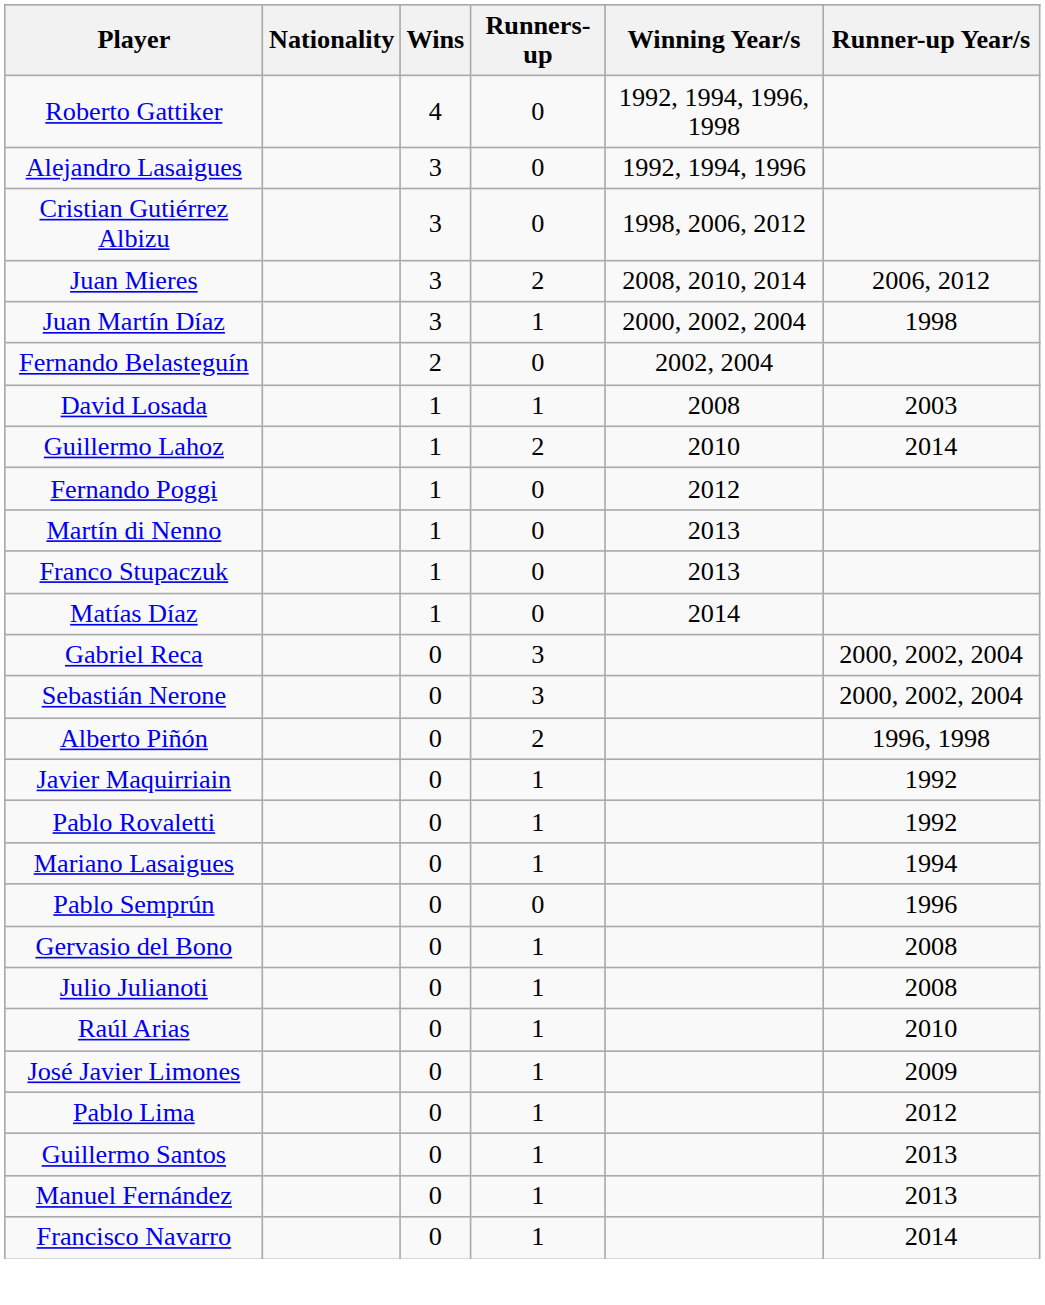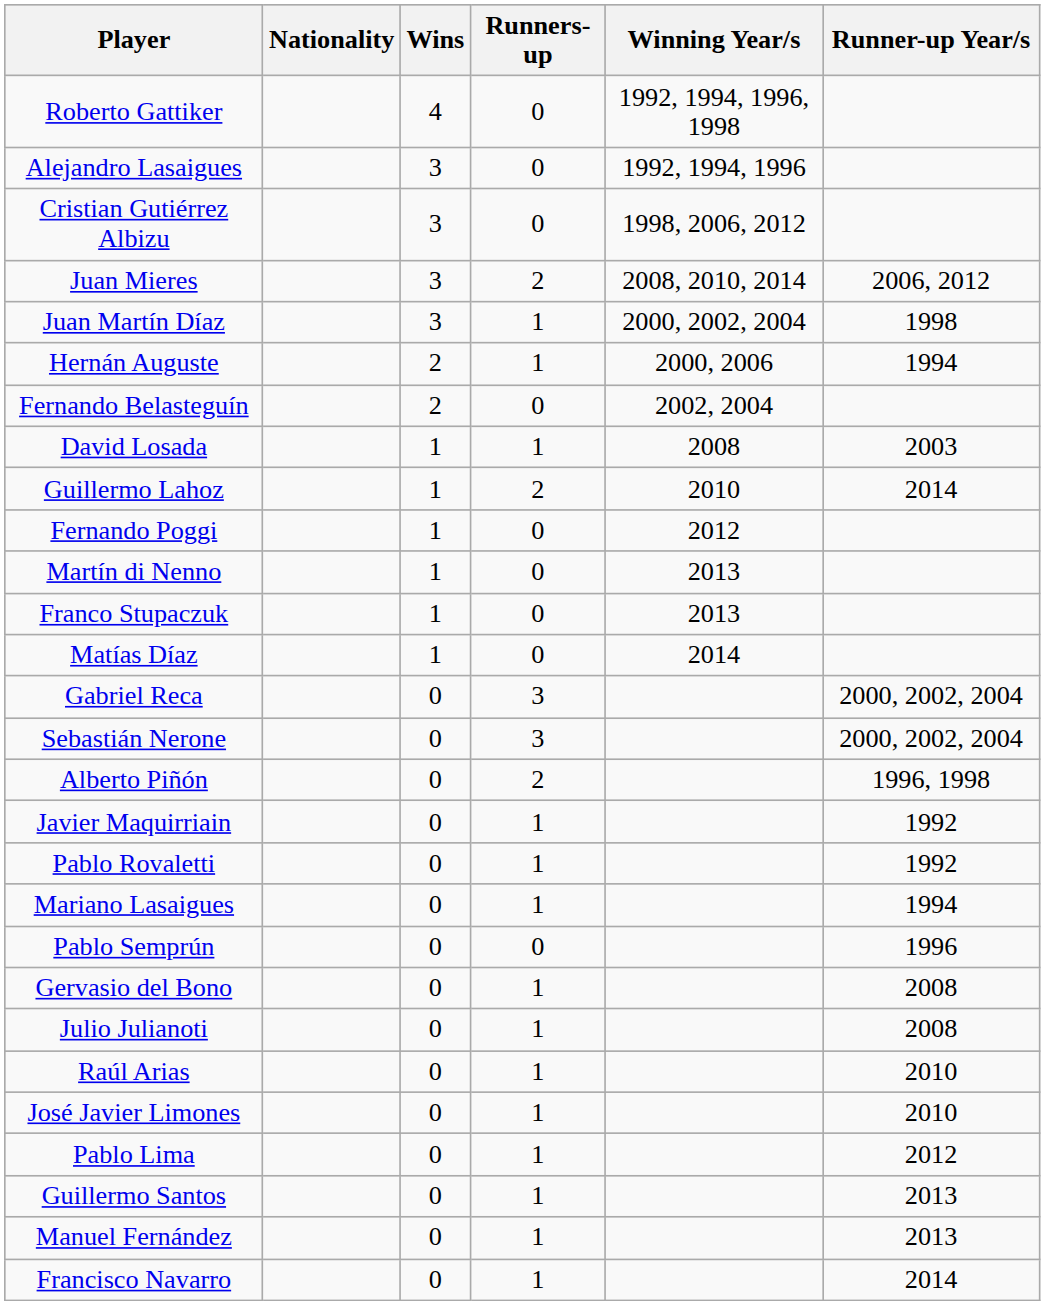 <table class="wikitable sortable">
 <tr>
 <th width=150>Player</th>
 <th width=50>Nationality</th>
 <th width=35>Wins</th>
 <th width=75>Runners-up</th>
 <th width=125>Winning Year/s</th>
 <th width=125>Runner-up Year/s</th>
 </tr>
 <tr>
 <td align="center"><a href='#'>Roberto Gattiker</a></td>
 <td align="center"></td>
 <td align="center">4</td>
 <td align="center">0</td>
 <td align="center">1992, 1994, 1996, 1998</td>
 <td></td>
 </tr>
 <tr>
 <td align="center"><a href='#'>Alejandro Lasaigues</a></td>
 <td align="center"></td>
 <td align="center">3</td>
 <td align="center">0</td>
 <td align="center">1992, 1994, 1996</td>
 <td></td>
 </tr>
 <tr>
 <td align="center"><a href='#'>Cristian Gutiérrez Albizu</a></td>
 <td align="center"></td>
 <td align="center">3</td>
 <td align="center">0</td>
 <td align="center">1998, 2006, 2012</td>
 <td></td>
 </tr>
 <tr>
 <td align="center"><a href='#'>Juan Mieres</a></td>
 <td align="center"></td>
 <td align="center">3</td>
 <td align="center">2</td>
 <td align="center">2008, 2010, 2014</td>
 <td align="center">2006, 2012</td>
 </tr>
 <tr>
 <td align="center"><a href='#'>Juan Martín Díaz</a></td>
 <td align="center"></td>
 <td align="center">3</td>
 <td align="center">1</td>
 <td align="center">2000, 2002, 2004</td>
 <td align="center">1998</td>
+</tr>
+<tr>
+<td align="center"><a href='#'>Hernán Auguste</a></td>
+<td align="center"></td>
+<td align="center">2</td>
+<td align="center">1</td>
+<td align="center">2000, 2006</td>
+<td align="center">1994</td>
 </tr>
 <tr>
 <td align="center"><a href='#'>Fernando Belasteguín</a></td>
 <td align="center"></td>
 <td align="center">2</td>
 <td align="center">0</td>
 <td align="center">2002, 2004</td>
 <td></td>
 </tr>
 <tr>
 <td align="center"><a href='#'>David Losada</a></td>
 <td align="center"></td>
 <td align="center">1</td>
 <td align="center">1</td>
 <td align="center">2008</td>
 <td align="center">2003</td>
 </tr>
 <tr>
 <td align="center"><a href='#'>Guillermo Lahoz</a></td>
 <td align="center"></td>
 <td align="center">1</td>
 <td align="center">2</td>
 <td align="center">2010</td>
 <td align="center">2014</td>
 </tr>
 <tr>
 <td align="center"><a href='#'>Fernando Poggi</a></td>
 <td align="center"></td>
 <td align="center">1</td>
 <td align="center">0</td>
 <td align="center">2012</td>
 <td></td>
 </tr>
 <tr>
 <td align="center"><a href='#'>Martín di Nenno</a></td>
 <td align="center"></td>
 <td align="center">1</td>
 <td align="center">0</td>
 <td align="center">2013</td>
 <td></td>
 </tr>
 <tr>
 <td align="center"><a href='#'>Franco Stupaczuk</a></td>
 <td align="center"></td>
 <td align="center">1</td>
 <td align="center">0</td>
 <td align="center">2013</td>
 <td></td>
 </tr>
 <tr>
 <td align="center"><a href='#'>Matías Díaz</a></td>
 <td align="center"></td>
 <td align="center">1</td>
 <td align="center">0</td>
 <td align="center">2014</td>
 <td></td>
 </tr>
 <tr>
 <td align="center"><a href='#'>Gabriel Reca</a></td>
 <td align="center"></td>
 <td align="center">0</td>
 <td align="center">3</td>
 <td align="center"></td>
 <td align="center">2000, 2002, 2004</td>
 </tr>
 <tr>
 <td align="center"><a href='#'>Sebastián Nerone</a></td>
 <td align="center"></td>
 <td align="center">0</td>
 <td align="center">3</td>
 <td align="center"></td>
 <td align="center">2000, 2002, 2004</td>
 </tr>
 <tr>
 <td align="center"><a href='#'>Alberto Piñón</a></td>
 <td align="center"></td>
 <td align="center">0</td>
 <td align="center">2</td>
 <td align="center"></td>
 <td align="center">1996, 1998</td>
 </tr>
 <tr>
 <td align="center"><a href='#'>Javier Maquirriain</a></td>
 <td align="center"></td>
 <td align="center">0</td>
 <td align="center">1</td>
 <td align="center"></td>
 <td align="center">1992</td>
 </tr>
 <tr>
 <td align="center"><a href='#'>Pablo Rovaletti</a></td>
 <td align="center"></td>
 <td align="center">0</td>
 <td align="center">1</td>
 <td align="center"></td>
 <td align="center">1992</td>
 </tr>
 <tr>
 <td align="center"><a href='#'>Mariano Lasaigues</a></td>
 <td align="center"></td>
 <td align="center">0</td>
 <td align="center">1</td>
 <td align="center"></td>
 <td align="center">1994</td>
 </tr>
 <tr>
 <td align="center"><a href='#'>Pablo Semprún</a></td>
 <td align="center"></td>
 <td align="center">0</td>
 <td align="center">0</td>
 <td align="center"></td>
 <td align="center">1996</td>
 </tr>
 <tr>
 <td align="center"><a href='#'>Gervasio del Bono</a></td>
 <td align="center"></td>
 <td align="center">0</td>
 <td align="center">1</td>
 <td align="center"></td>
 <td align="center">2008</td>
 </tr>
 <tr>
 <td align="center"><a href='#'>Julio Julianoti</a></td>
 <td align="center"></td>
 <td align="center">0</td>
 <td align="center">1</td>
 <td align="center"></td>
 <td align="center">2008</td>
 </tr>
 <tr>
 <td align="center"><a href='#'>Raúl Arias</a></td>
 <td align="center"></td>
 <td align="center">0</td>
 <td align="center">1</td>
 <td align="center"></td>
 <td align="center">2010</td>
 </tr>
 <tr>
 <td align="center"><a href='#'>José Javier Limones</a></td>
 <td align="center"></td>
 <td align="center">0</td>
 <td align="center">1</td>
 <td align="center"></td>
-<td align="center">2009</td>
+<td align="center">2010</td>
 </tr>
 <tr>
 <td align="center"><a href='#'>Pablo Lima</a></td>
 <td align="center"></td>
 <td align="center">0</td>
 <td align="center">1</td>
 <td align="center"></td>
 <td align="center">2012</td>
 </tr>
 <tr>
 <td align="center"><a href='#'>Guillermo Santos</a></td>
 <td align="center"></td>
 <td align="center">0</td>
 <td align="center">1</td>
 <td></td>
 <td align="center">2013</td>
 </tr>
 <tr>
 <td align="center"><a href='#'>Manuel Fernández</a></td>
 <td align="center"></td>
 <td align="center">0</td>
 <td align="center">1</td>
 <td></td>
 <td align="center">2013</td>
 </tr>
 <tr>
 <td align="center"><a href='#'>Francisco Navarro</a></td>
 <td align="center"></td>
 <td align="center">0</td>
 <td align="center">1</td>
 <td></td>
 <td align="center">2014</td>
 </tr>
 </table>
